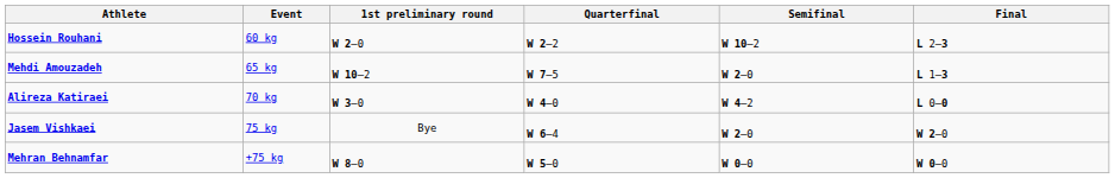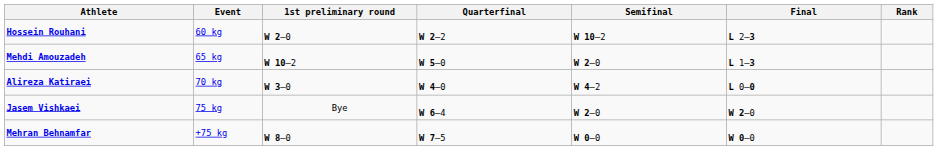 <table class="wikitable" width="98%" style="text-align:left; font-size:90%">
 <tr>
 <th width="11%">Athlete</th>
 <th width="4%">Event</th>
 <th width="9%">1st preliminary round</th>
 <th width="9%">Quarterfinal</th>
 <th width="9%">Semifinal</th>
 <th width="9%">Final</th>
+<th width="3%">Rank</th>
 </tr>
 <tr>
 <td><strong><a href='#'>Hossein Rouhani</a></strong></td>
 <td><a href='#'>60 kg</a></td>
 <td><br><strong>W</strong> <strong>2</strong>–0</td>
 <td><br><strong>W</strong> <strong>2</strong>–2</td>
 <td><br><strong>W</strong> <strong>10</strong>–2</td>
 <td><br><strong>L</strong> 2–<strong>3</strong></td>
+<td align=center></td>
 </tr>
 <tr>
 <td><strong><a href='#'>Mehdi Amouzadeh</a></strong></td>
 <td><a href='#'>65 kg</a></td>
 <td><br><strong>W</strong> <strong>10</strong>–2</td>
-<td><br><strong>W</strong> <strong>7</strong>–5</td>
+<td><br><strong>W</strong> <strong>5</strong>–0</td>
 <td><br><strong>W</strong> <strong>2</strong>–0</td>
 <td><br><strong>L</strong> 1–<strong>3</strong></td>
+<td align=center></td>
 </tr>
 <tr>
 <td><strong><a href='#'>Alireza Katiraei</a></strong></td>
 <td><a href='#'>70 kg</a></td>
 <td><br><strong>W</strong> <strong>3</strong>–0</td>
 <td><br><strong>W</strong> <strong>4</strong>–0</td>
 <td><br><strong>W</strong> <strong>4</strong>–2</td>
 <td><br><strong>L</strong> 0–<strong>0</strong></td>
+<td align=center></td>
 </tr>
 <tr>
 <td><strong><a href='#'>Jasem Vishkaei</a></strong></td>
 <td><a href='#'>75 kg</a></td>
 <td align="center">Bye</td>
 <td><br><strong>W</strong> <strong>6</strong>–4</td>
 <td><br><strong>W</strong> <strong>2</strong>–0</td>
 <td><br><strong>W</strong> <strong>2</strong>–0</td>
+<td align=center></td>
 </tr>
 <tr>
 <td><strong><a href='#'>Mehran Behnamfar</a></strong></td>
 <td><a href='#'>+75 kg</a></td>
 <td><br><strong>W</strong> <strong>8</strong>–0</td>
-<td><br><strong>W</strong> <strong>5</strong>–0</td>
+<td><br><strong>W</strong> <strong>7</strong>–5</td>
 <td><br><strong>W</strong> <strong>0</strong>–0</td>
 <td><br><strong>W</strong> <strong>0</strong>–0</td>
+<td align=center></td>
 </tr>
 </table>
